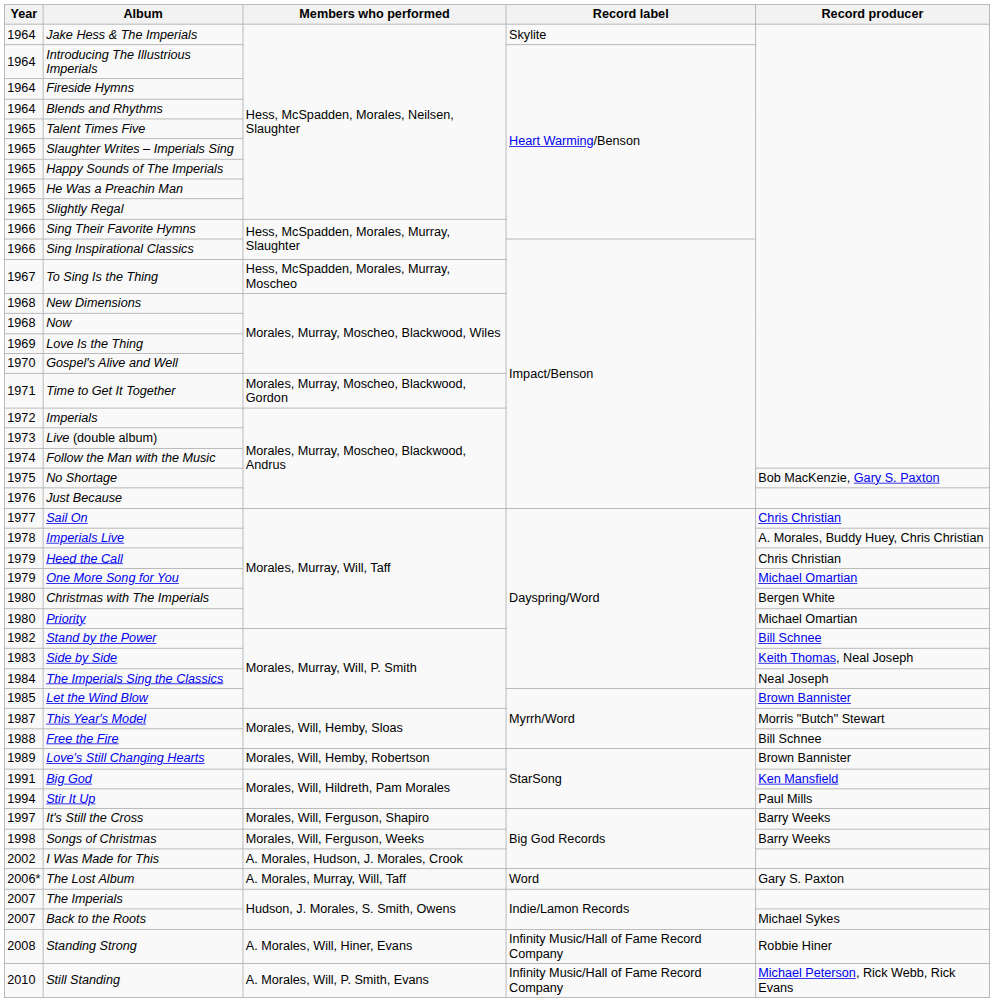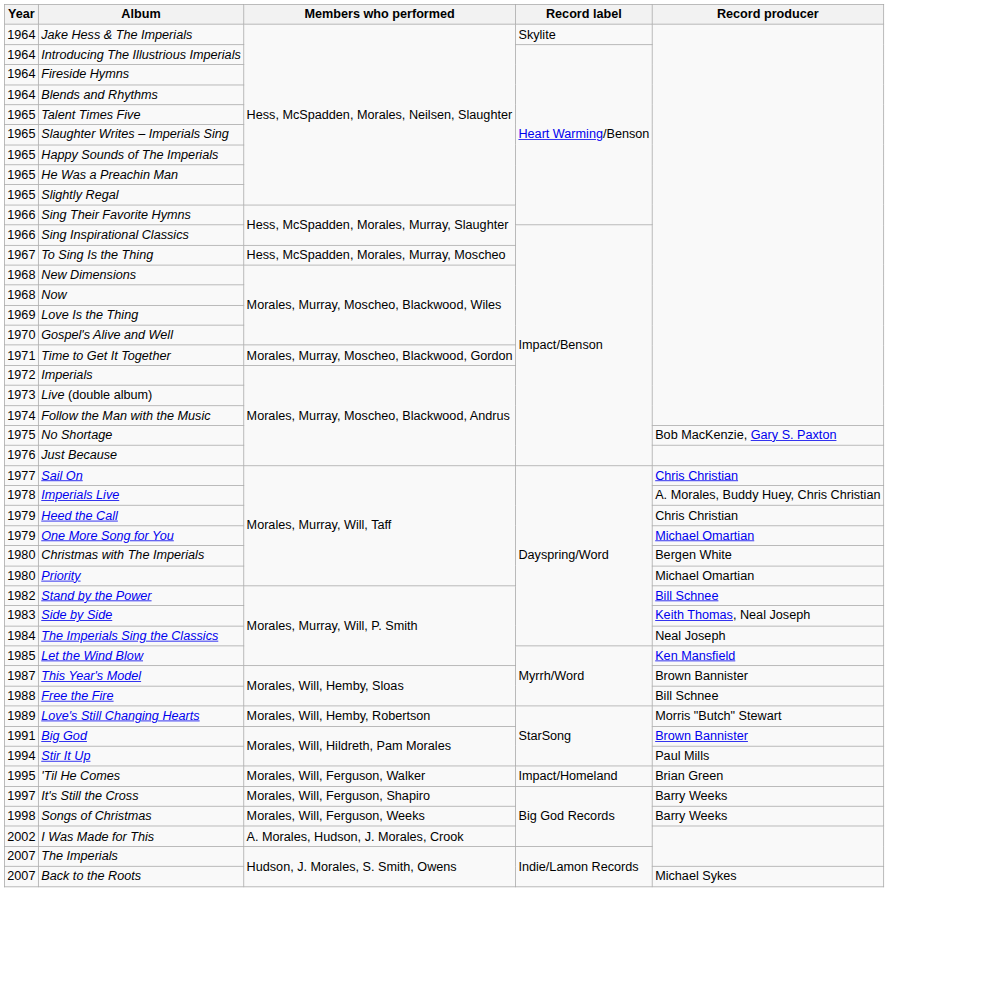 <table class="wikitable">
 <tr>
 <th>Year</th>
 <th>Album</th>
 <th>Members who performed</th>
 <th>Record label</th>
 <th>Record producer</th>
 </tr>
 <tr>
 <td>1964</td>
 <td><em>Jake Hess & The Imperials</em></td>
 <td rowspan="9">Hess, McSpadden, Morales, Neilsen, Slaughter</td>
 <td>Skylite</td>
 </tr>
 <tr>
 <td>1964</td>
 <td><em>Introducing The Illustrious Imperials</em></td>
 <td rowspan="9"><a href='#'>Heart Warming</a>/Benson</td>
 </tr>
 <tr>
 <td>1964</td>
 <td><em>Fireside Hymns</em></td>
 </tr>
 <tr>
 <td>1964</td>
 <td><em>Blends and Rhythms</em></td>
 </tr>
 <tr>
 <td>1965</td>
 <td><em>Talent Times Five</em></td>
 </tr>
 <tr>
 <td>1965</td>
 <td><em>Slaughter Writes – Imperials Sing</em></td>
 </tr>
 <tr>
 <td>1965</td>
 <td><em>Happy Sounds of The Imperials</em></td>
 </tr>
 <tr>
 <td>1965</td>
 <td><em>He Was a Preachin Man</em></td>
 </tr>
 <tr>
 <td>1965</td>
 <td><em>Slightly Regal</em></td>
 </tr>
 <tr>
 <td>1966</td>
 <td><em>Sing Their Favorite Hymns</em></td>
 <td rowspan="2">Hess, McSpadden, Morales, Murray, Slaughter</td>
 </tr>
 <tr>
 <td>1966</td>
 <td><em>Sing Inspirational Classics</em></td>
 <td rowspan="12">Impact/Benson</td>
 </tr>
 <tr>
 <td>1967</td>
 <td><em>To Sing Is the Thing</em></td>
 <td>Hess, McSpadden, Morales, Murray, Moscheo</td>
 </tr>
 <tr>
 <td>1968</td>
 <td><em>New Dimensions</em></td>
 <td rowspan="4">Morales, Murray, Moscheo, Blackwood, Wiles</td>
 </tr>
 <tr>
 <td>1968</td>
 <td><em>Now</em></td>
 </tr>
 <tr>
 <td>1969</td>
 <td><em>Love Is the Thing</em></td>
 </tr>
 <tr>
 <td>1970</td>
 <td><em>Gospel's Alive and Well</em></td>
 </tr>
 <tr>
 <td>1971</td>
 <td><em>Time to Get It Together</em></td>
 <td>Morales, Murray, Moscheo, Blackwood, Gordon</td>
 </tr>
 <tr>
 <td>1972</td>
 <td><em>Imperials</em></td>
 <td rowspan="5">Morales, Murray, Moscheo, Blackwood, Andrus</td>
 </tr>
 <tr>
 <td>1973</td>
 <td><em>Live</em> (double album)</td>
 </tr>
 <tr>
 <td>1974</td>
 <td><em>Follow the Man with the Music</em></td>
 </tr>
 <tr>
 <td>1975</td>
 <td><em>No Shortage</em></td>
 <td>Bob MacKenzie, <a href='#'>Gary S. Paxton</a></td>
 </tr>
 <tr>
 <td>1976</td>
 <td><em>Just Because</em></td>
 </tr>
 <tr>
 <td>1977</td>
 <td><em><a href='#'>Sail On</a></em></td>
 <td rowspan="6">Morales, Murray, Will, Taff</td>
 <td rowspan="9">Dayspring/Word</td>
 <td><a href='#'>Chris Christian</a></td>
 </tr>
 <tr>
 <td>1978</td>
 <td><em><a href='#'>Imperials Live</a></em></td>
 <td>A. Morales, Buddy Huey, Chris Christian</td>
 </tr>
 <tr>
 <td>1979</td>
 <td><em><a href='#'>Heed the Call</a></em></td>
 <td>Chris Christian</td>
 </tr>
 <tr>
 <td>1979</td>
 <td><em><a href='#'>One More Song for You</a></em></td>
 <td><a href='#'>Michael Omartian</a></td>
 </tr>
 <tr>
 <td>1980</td>
 <td><em>Christmas with The Imperials</em></td>
 <td>Bergen White</td>
 </tr>
 <tr>
 <td>1980</td>
 <td><em><a href='#'>Priority</a></em></td>
 <td>Michael Omartian</td>
 </tr>
 <tr>
 <td>1982</td>
 <td><em><a href='#'>Stand by the Power</a></em></td>
 <td rowspan="4">Morales, Murray, Will, P. Smith</td>
 <td><a href='#'>Bill Schnee</a></td>
 </tr>
 <tr>
 <td>1983</td>
 <td><em><a href='#'>Side by Side</a></em></td>
 <td><a href='#'>Keith Thomas</a>, Neal Joseph</td>
 </tr>
 <tr>
 <td>1984</td>
 <td><em><a href='#'>The Imperials Sing the Classics</a></em></td>
 <td>Neal Joseph</td>
 </tr>
 <tr>
 <td>1985</td>
 <td><em><a href='#'>Let the Wind Blow</a></em></td>
 <td rowspan="3">Myrrh/Word</td>
-<td><a href='#'>Brown Bannister</a></td>
+<td><a href='#'>Ken Mansfield</a></td>
 </tr>
 <tr>
 <td>1987</td>
 <td><em><a href='#'>This Year's Model</a></em></td>
 <td rowspan="2">Morales, Will, Hemby, Sloas</td>
-<td>Morris "Butch" Stewart</td>
+<td>Brown Bannister</td>
 </tr>
 <tr>
 <td>1988</td>
 <td><em><a href='#'>Free the Fire</a></em></td>
 <td>Bill Schnee</td>
 </tr>
 <tr>
 <td>1989</td>
 <td><em><a href='#'>Love's Still Changing Hearts</a></em></td>
 <td>Morales, Will, Hemby, Robertson</td>
 <td rowspan="3">StarSong</td>
-<td>Brown Bannister</td>
+<td>Morris "Butch" Stewart</td>
 </tr>
 <tr>
 <td>1991</td>
 <td><em><a href='#'>Big God</a></em></td>
 <td rowspan="2">Morales, Will, Hildreth, Pam Morales</td>
-<td><a href='#'>Ken Mansfield</a></td>
+<td><a href='#'>Brown Bannister</a></td>
 </tr>
 <tr>
 <td>1994</td>
 <td><em><a href='#'>Stir It Up</a></em></td>
 <td>Paul Mills</td>
+</tr>
+<tr>
+<td>1995</td>
+<td><em> 'Til He Comes</em></td>
+<td>Morales, Will, Ferguson, Walker</td>
+<td>Impact/Homeland</td>
+<td>Brian Green</td>
 </tr>
 <tr>
 <td>1997</td>
 <td><em>It's Still the Cross</em></td>
 <td>Morales, Will, Ferguson, Shapiro</td>
 <td rowspan="3">Big God Records</td>
 <td>Barry Weeks</td>
 </tr>
 <tr>
 <td>1998</td>
 <td><em>Songs of Christmas</em></td>
 <td>Morales, Will, Ferguson, Weeks</td>
 <td>Barry Weeks</td>
 </tr>
 <tr>
 <td>2002</td>
 <td><em>I Was Made for This</em></td>
 <td>A. Morales, Hudson, J. Morales, Crook</td>
 </tr>
 <tr>
-<td>2006*</td>
-<td><em>The Lost Album</em></td>
-<td>A. Morales, Murray, Will, Taff</td>
-<td>Word</td>
-<td>Gary S. Paxton</td>
-</tr>
-<tr>
 <td>2007</td>
 <td><em>The Imperials</em></td>
 <td rowspan="2">Hudson, J. Morales, S. Smith, Owens</td>
 <td rowspan="2">Indie/Lamon Records</td>
 </tr>
 <tr>
 <td>2007</td>
 <td><em>Back to the Roots</em></td>
 <td>Michael Sykes</td>
 </tr>
-<tr>
-<td>2008</td>
-<td><em>Standing Strong</em></td>
-<td>A. Morales, Will, Hiner, Evans</td>
-<td>Infinity Music/Hall of Fame Record Company</td>
-<td>Robbie Hiner</td>
-</tr>
-<tr>
-<td>2010</td>
-<td><em>Still Standing</em></td>
-<td>A. Morales, Will, P. Smith, Evans</td>
-<td>Infinity Music/Hall of Fame Record Company</td>
-<td><a href='#'>Michael Peterson</a>, Rick Webb, Rick Evans</td>
-</tr>
 </table>
